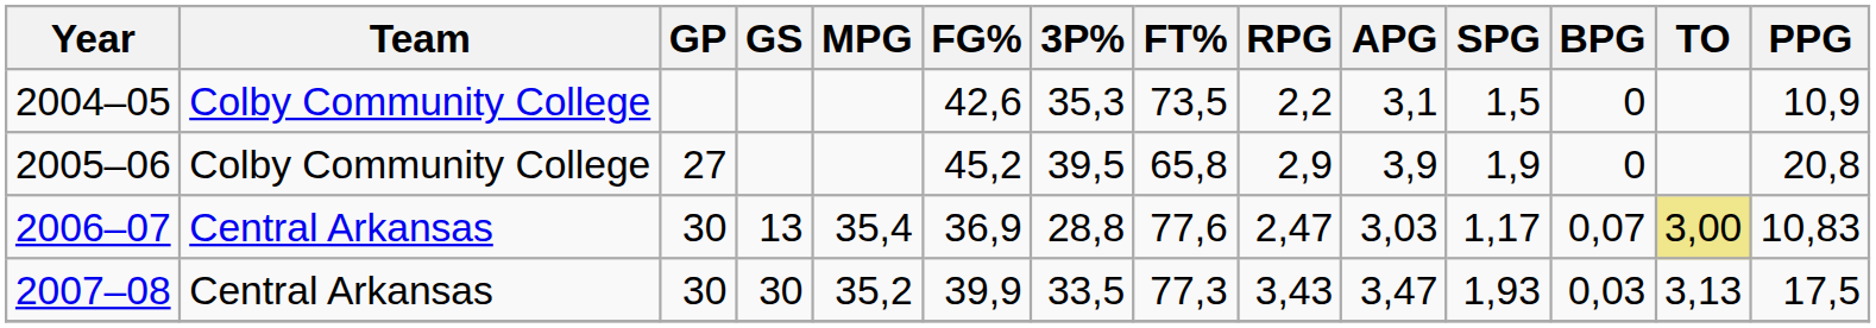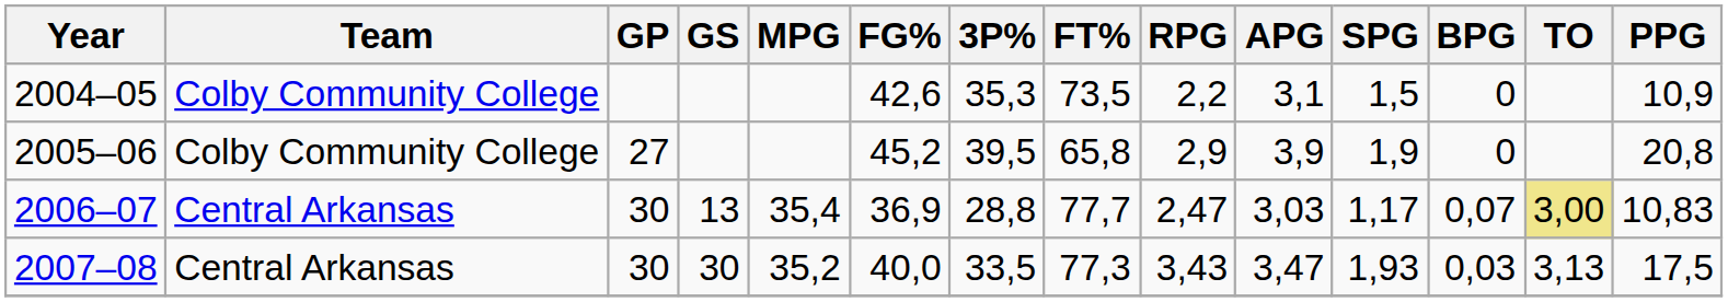 <table class="wikitable sortable" style="font-size:95%; text-align:right;">
 <tr>
 <th scope="col">Year</th>
 <th scope="col">Team</th>
 <th scope="col">GP</th>
 <th scope="col">GS</th>
 <th scope="col">MPG</th>
 <th scope="col">FG%</th>
 <th scope="col">3P%</th>
 <th scope="col">FT%</th>
 <th scope="col">RPG</th>
 <th scope="col">APG</th>
 <th scope="col">SPG</th>
 <th scope="col">BPG</th>
 <th scope="col">TO</th>
 <th scope="col">PPG</th>
 </tr>
 <tr>
 <td align="left">2004–05</td>
 <td align="left"><a href='#'>Colby Community College</a></td>
 <td></td>
 <td></td>
 <td></td>
 <td>42,6</td>
 <td>35,3</td>
 <td>73,5</td>
 <td>2,2</td>
 <td>3,1</td>
 <td>1,5</td>
 <td>0</td>
 <td></td>
 <td>10,9</td>
 </tr>
 <tr>
 <td align="left">2005–06</td>
 <td align="left">Colby Community College</td>
 <td>27</td>
 <td></td>
 <td></td>
 <td>45,2</td>
 <td>39,5</td>
 <td>65,8</td>
 <td>2,9</td>
 <td>3,9</td>
 <td>1,9</td>
 <td>0</td>
 <td></td>
 <td>20,8</td>
 </tr>
 <tr>
 <td align="left"><a href='#'>2006–07</a></td>
 <td align="left"><a href='#'>Central Arkansas</a></td>
 <td>30</td>
 <td>13</td>
 <td>35,4</td>
 <td>36,9</td>
 <td>28,8</td>
-<td>77,6</td>
+<td>77,7</td>
 <td>2,47</td>
 <td>3,03</td>
 <td>1,17</td>
 <td>0,07</td>
 <td style="background: khaki;">3,00</td>
 <td>10,83</td>
 </tr>
 <tr>
 <td align="left"><a href='#'>2007–08</a></td>
 <td align="left">Central Arkansas</td>
 <td>30</td>
 <td>30</td>
 <td>35,2</td>
-<td>39,9</td>
+<td>40,0</td>
 <td>33,5</td>
 <td>77,3</td>
 <td>3,43</td>
 <td>3,47</td>
 <td>1,93</td>
 <td>0,03</td>
 <td>3,13</td>
 <td>17,5</td>
 </tr>
 <tr>
 </tr>
 </table>
